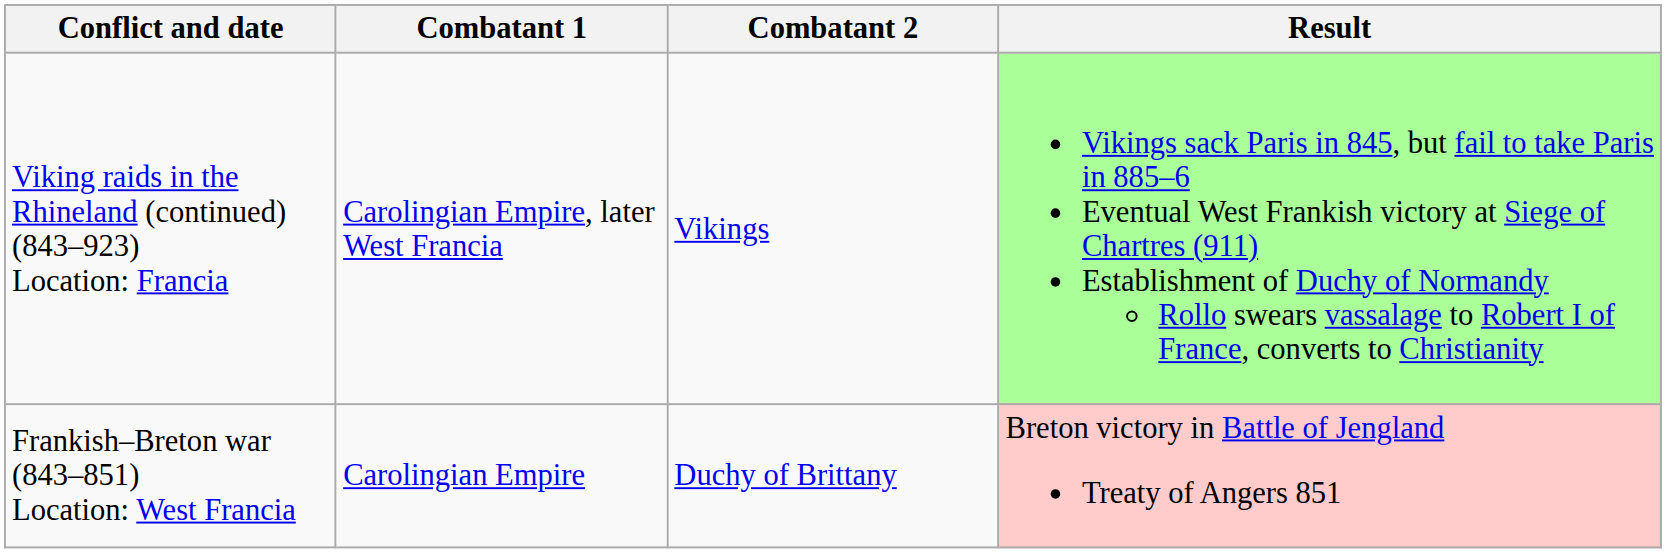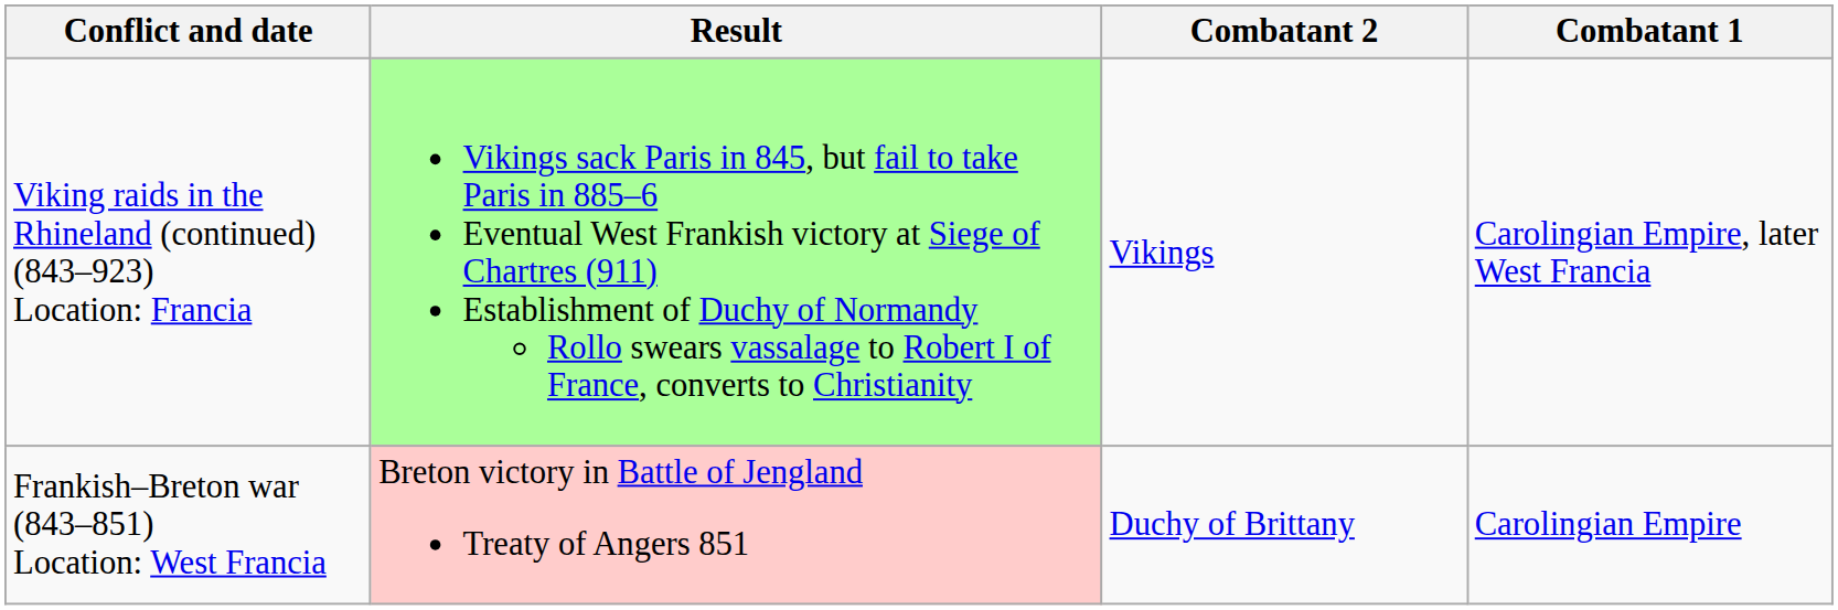 <table class="wikitable sortable">
 <tr>
 <th width="20%">Conflict and date</th>
+<th width="40%">Result</th>
+<th width="20%">Combatant 2</th>
 <th width="20%">Combatant 1</th>
-<th width="20%">Combatant 2</th>
-<th width="40%">Result</th>
 </tr>
 <tr>
 <td><a href='#'>Viking raids in the Rhineland</a> (continued)<br>(843–923)<br>Location: <a href='#'>Francia</a></td>
+<td bgcolor="#AF9"><br><ul><li><a href='#'>Vikings sack Paris in 845</a>, but <a href='#'>fail to take Paris in 885–6</a></li><li>Eventual West Frankish victory at <a href='#'>Siege of Chartres (911)</a></li><li>Establishment of <a href='#'>Duchy of Normandy</a><ul><li><a href='#'>Rollo</a> swears <a href='#'>vassalage</a> to <a href='#'>Robert I of France</a>, converts to <a href='#'>Christianity</a></li></ul></li></ul></td>
+<td><a href='#'>Vikings</a></td>
 <td><a href='#'>Carolingian Empire</a>, later <a href='#'>West Francia</a></td>
-<td><a href='#'>Vikings</a></td>
-<td bgcolor="#AF9"><br><ul><li><a href='#'>Vikings sack Paris in 845</a>, but <a href='#'>fail to take Paris in 885–6</a></li><li>Eventual West Frankish victory at <a href='#'>Siege of Chartres (911)</a></li><li>Establishment of <a href='#'>Duchy of Normandy</a><ul><li><a href='#'>Rollo</a> swears <a href='#'>vassalage</a> to <a href='#'>Robert I of France</a>, converts to <a href='#'>Christianity</a></li></ul></li></ul></td>
 </tr>
 <tr>
 <td>Frankish–Breton war<br>(843–851)<br>Location: <a href='#'>West Francia</a></td>
+<td bgcolor="#FFCCCB">Breton victory in <a href='#'>Battle of Jengland</a><br><ul><li>Treaty of Angers 851</li></ul></td>
+<td><a href='#'>Duchy of Brittany</a></td>
 <td><a href='#'>Carolingian Empire</a></td>
-<td><a href='#'>Duchy of Brittany</a></td>
-<td bgcolor="#FFCCCB">Breton victory in <a href='#'>Battle of Jengland</a><br><ul><li>Treaty of Angers 851</li></ul></td>
 </tr>
 </table>
